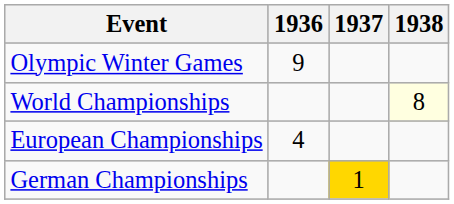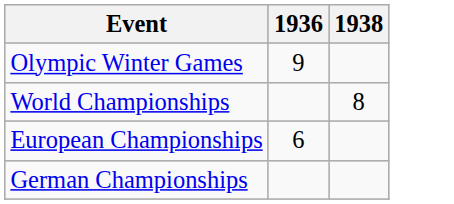 <table class="wikitable">
 <tr>
 <th>Event</th>
 <th>1936</th>
-<th>1937</th>
 <th>1938</th>
 </tr>
 <tr>
 <td><a href='#'>Olympic Winter Games</a></td>
 <td align="center">9</td>
 <td></td>
-<td></td>
 </tr>
 <tr>
 <td><a href='#'>World Championships</a></td>
 <td></td>
-<td></td>
-<td align="center" style="background: lightyellow;">8</td>
+<td align="center">8</td>
 </tr>
 <tr>
 <td><a href='#'>European Championships</a></td>
-<td align="center">4</td>
-<td></td>
+<td align="center">6</td>
 <td></td>
 </tr>
 <tr>
 <td><a href='#'>German Championships</a></td>
 <td></td>
-<td align="center" bgcolor="gold">1</td>
 <td></td>
 </tr>
 </table>
